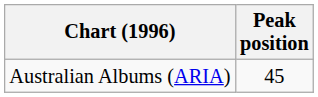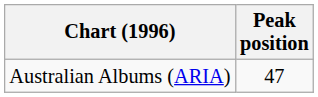 <table class="wikitable">
 <tr>
 <th align="left">Chart (1996)</th>
 <th align="left">Peak<br>position</th>
 </tr>
 <tr>
 <td align="left">Australian Albums (<a href='#'>ARIA</a>)</td>
-<td style="text-align:center;">45</td>
+<td style="text-align:center;">47</td>
 </tr>
 </table>
